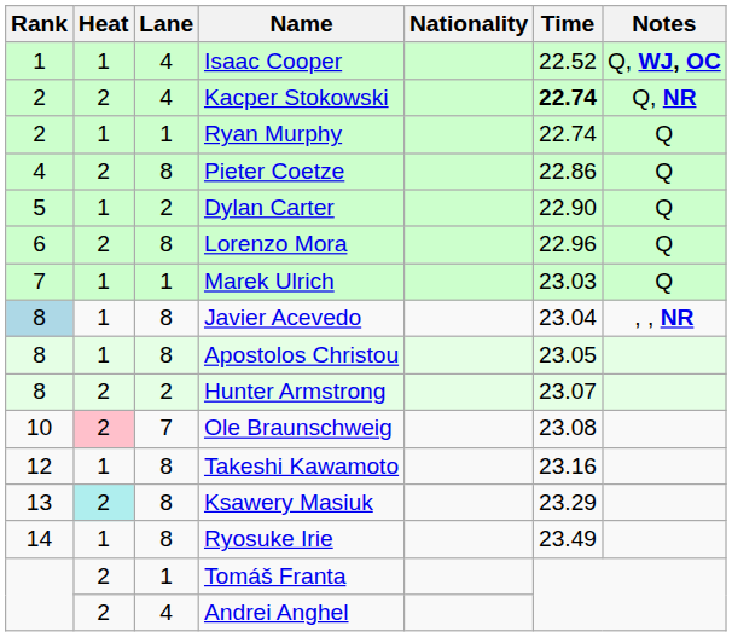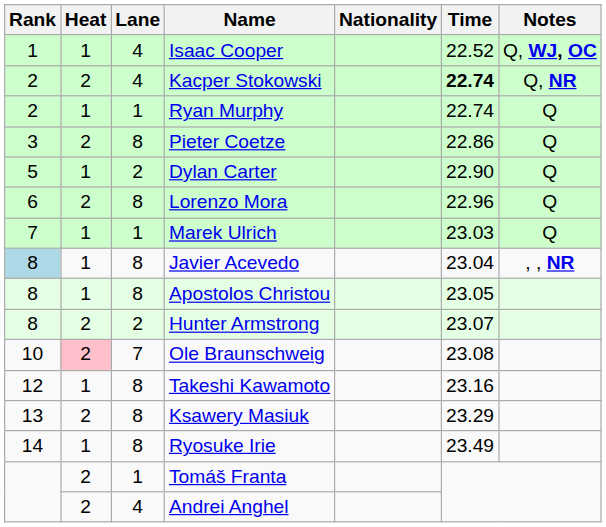 <table class="wikitable sortable" style="text-align:center">
 <tr>
 <th>Rank</th>
 <th>Heat</th>
 <th>Lane</th>
 <th>Name</th>
 <th>Nationality</th>
 <th>Time</th>
 <th>Notes</th>
 </tr>
 <tr bgcolor=ccffcc>
 <td>1</td>
 <td>1</td>
 <td>4</td>
 <td align=left><a href='#'>Isaac Cooper</a></td>
 <td align=left></td>
 <td>22.52</td>
 <td>Q, <strong><a href='#'>WJ</a>, <a href='#'>OC</a></strong></td>
 </tr>
 <tr bgcolor=ccffcc>
 <td>2</td>
 <td>2</td>
 <td>4</td>
 <td align=left><a href='#'>Kacper Stokowski</a></td>
 <td align=left></td>
 <td><strong>22.74</strong></td>
 <td>Q, <strong><a href='#'>NR</a></strong></td>
 </tr>
 <tr bgcolor=ccffcc>
 <td>2</td>
 <td>1</td>
 <td>1</td>
 <td align=left><a href='#'>Ryan Murphy</a></td>
 <td align=left></td>
 <td>22.74</td>
 <td>Q</td>
 </tr>
 <tr bgcolor=ccffcc>
-<td>4</td>
+<td>3</td>
 <td>2</td>
 <td>8</td>
 <td align=left><a href='#'>Pieter Coetze</a></td>
 <td align=left></td>
 <td>22.86</td>
 <td>Q</td>
 </tr>
 <tr bgcolor=ccffcc>
 <td>5</td>
 <td>1</td>
 <td>2</td>
 <td align=left><a href='#'>Dylan Carter</a></td>
 <td align=left></td>
 <td>22.90</td>
 <td>Q</td>
 </tr>
 <tr bgcolor=ccffcc>
 <td>6</td>
 <td>2</td>
 <td>8</td>
 <td align=left><a href='#'>Lorenzo Mora</a></td>
 <td align=left></td>
 <td>22.96</td>
 <td>Q</td>
 </tr>
 <tr bgcolor=ccffcc>
 <td>7</td>
 <td>1</td>
 <td>1</td>
 <td align=left><a href='#'>Marek Ulrich</a></td>
 <td align=left></td>
 <td>23.03</td>
 <td>Q</td>
 </tr>
 <tr>
 <td style="background: lightblue;">8</td>
 <td>1</td>
 <td>8</td>
 <td align=left><a href='#'>Javier Acevedo</a></td>
 <td align=left></td>
 <td>23.04</td>
 <td>, , <strong><a href='#'>NR</a></strong></td>
 </tr>
 <tr bgcolor=e5ffe5>
 <td>8</td>
 <td>1</td>
 <td>8</td>
 <td align=left><a href='#'>Apostolos Christou</a></td>
 <td align=left></td>
 <td>23.05</td>
 <td></td>
 </tr>
 <tr bgcolor=e5ffe5>
 <td>8</td>
 <td>2</td>
 <td>2</td>
 <td align=left><a href='#'>Hunter Armstrong</a></td>
 <td align=left></td>
 <td>23.07</td>
 <td></td>
 </tr>
 <tr>
 <td>10</td>
 <td style="background: pink;">2</td>
 <td>7</td>
 <td align=left><a href='#'>Ole Braunschweig</a></td>
 <td align=left></td>
 <td>23.08</td>
 <td></td>
 </tr>
 <tr>
 <td>12</td>
 <td>1</td>
 <td>8</td>
 <td align=left><a href='#'>Takeshi Kawamoto</a></td>
 <td align=left></td>
 <td>23.16</td>
 <td></td>
 </tr>
 <tr>
 <td>13</td>
-<td style="background: paleturquoise;">2</td>
+<td>2</td>
 <td>8</td>
 <td align=left><a href='#'>Ksawery Masiuk</a></td>
 <td align=left></td>
 <td>23.29</td>
 <td></td>
 </tr>
 <tr>
 <td>14</td>
 <td>1</td>
 <td>8</td>
 <td align=left><a href='#'>Ryosuke Irie</a></td>
 <td align=left></td>
 <td>23.49</td>
 <td></td>
 </tr>
 <tr>
 <td rowspan=2></td>
 <td>2</td>
 <td>1</td>
 <td align=left><a href='#'>Tomáš Franta</a></td>
 <td align=left></td>
 <td colspan=2 rowspan=2></td>
 </tr>
 <tr>
 <td>2</td>
 <td>4</td>
 <td align=left><a href='#'>Andrei Anghel</a></td>
 <td align=left></td>
 </tr>
 </table>
